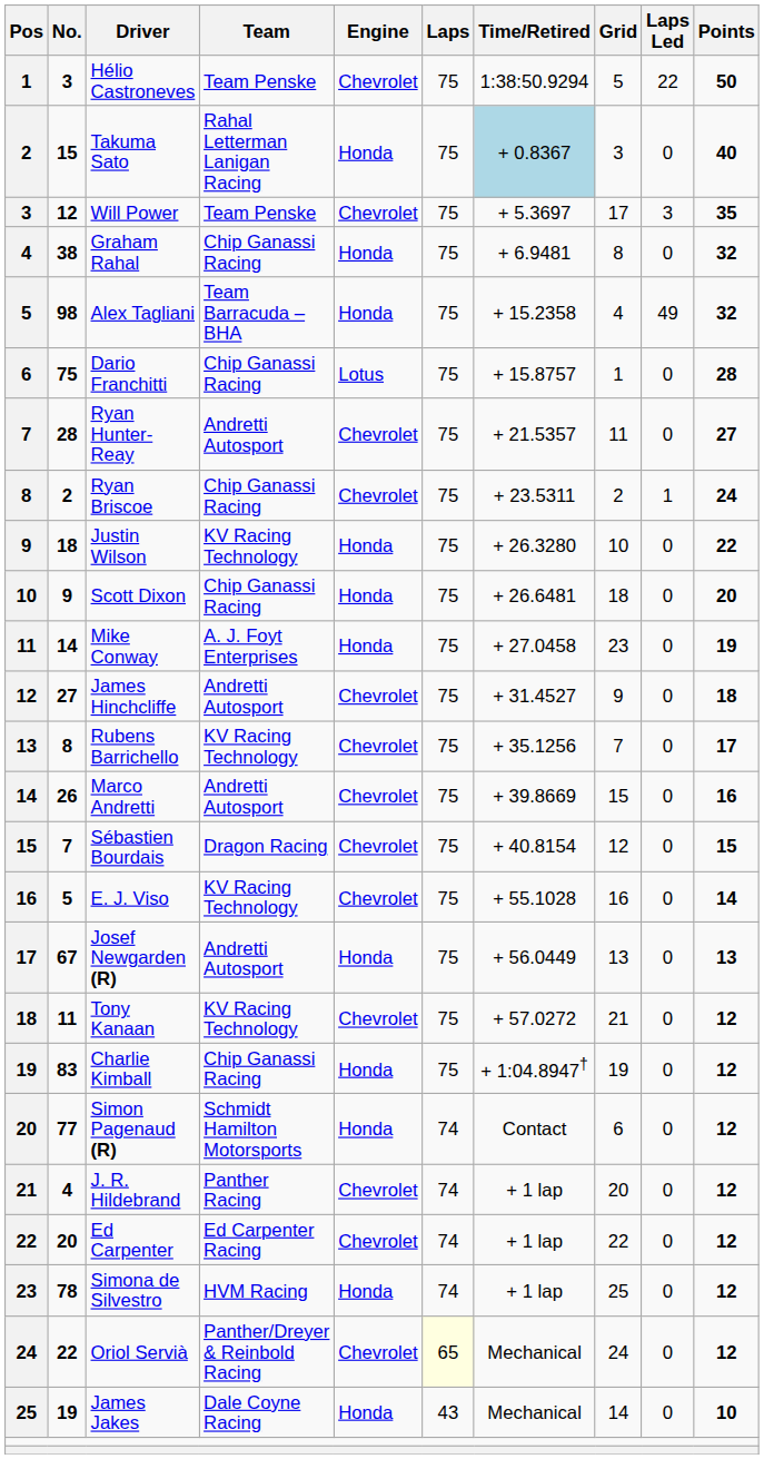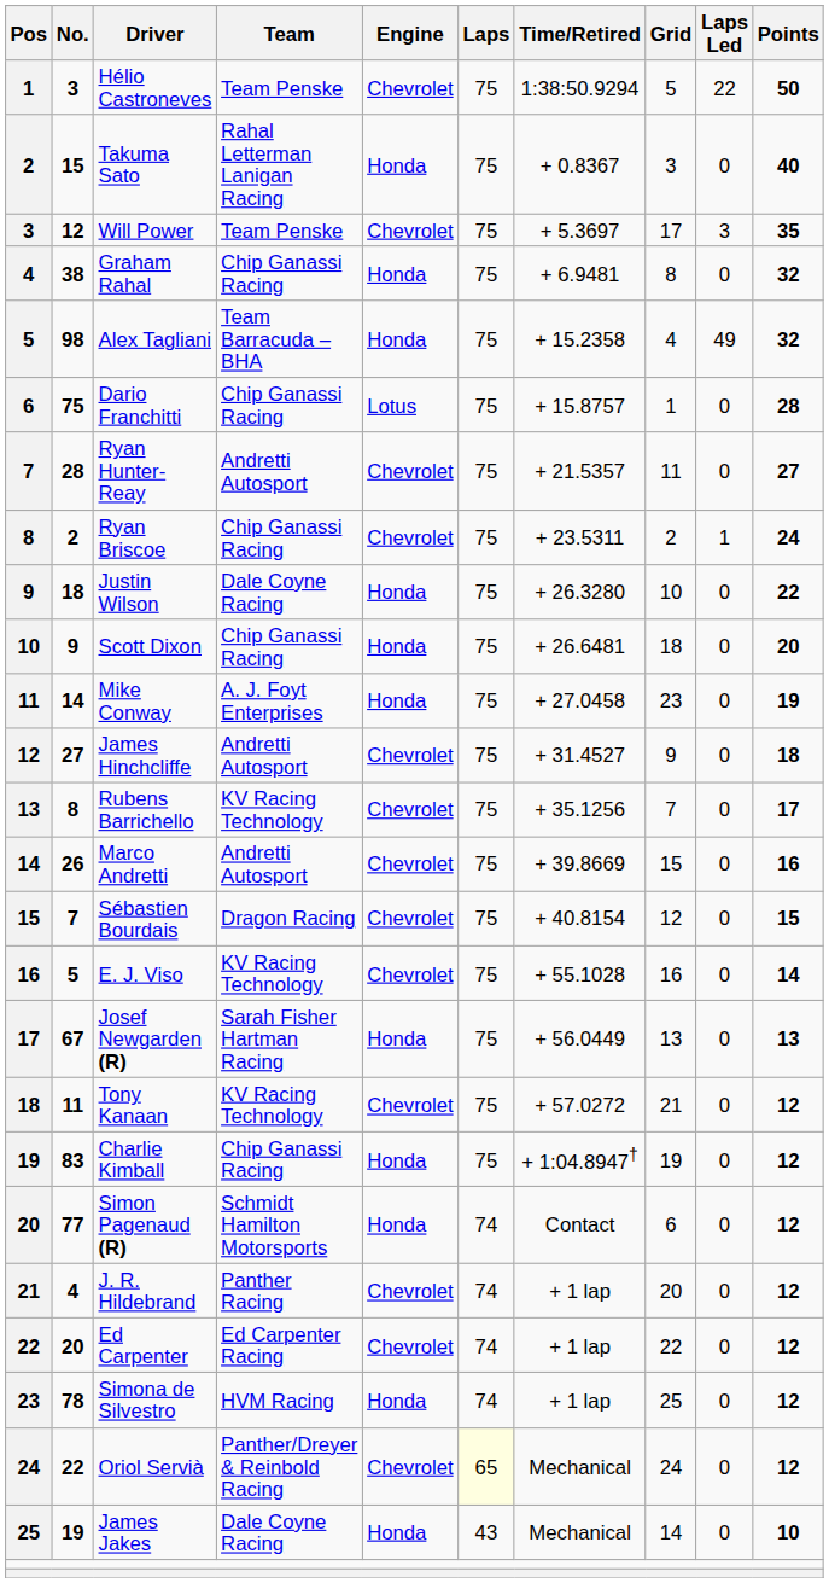 <table class="wikitable" style="font-size: 95%">
 <tr>
 <th>Pos</th>
 <th>No.</th>
 <th>Driver</th>
 <th>Team</th>
 <th>Engine</th>
 <th>Laps</th>
 <th>Time/Retired</th>
 <th>Grid</th>
 <th>Laps Led</th>
 <th>Points</th>
 </tr>
 <tr>
 <th>1</th>
 <td align="center"><strong>3</strong></td>
 <td> <a href='#'>Hélio Castroneves</a></td>
 <td><a href='#'>Team Penske</a></td>
 <td><a href='#'>Chevrolet</a></td>
 <td align=center>75</td>
 <td align=center>1:38:50.9294</td>
 <td align=center>5</td>
 <td align=center>22</td>
 <td align=center><strong>50</strong></td>
 </tr>
 <tr>
 <th>2</th>
 <td align="center"><strong>15</strong></td>
 <td> <a href='#'>Takuma Sato</a></td>
 <td><a href='#'>Rahal Letterman Lanigan Racing</a></td>
 <td><a href='#'>Honda</a></td>
 <td align=center>75</td>
-<td align=center style="background: lightblue;">+ 0.8367</td>
+<td align=center>+ 0.8367</td>
 <td align=center>3</td>
 <td align=center>0</td>
 <td align=center><strong>40</strong></td>
 </tr>
 <tr>
 <th>3</th>
 <td align="center"><strong>12</strong></td>
 <td> <a href='#'>Will Power</a></td>
 <td><a href='#'>Team Penske</a></td>
 <td><a href='#'>Chevrolet</a></td>
 <td align=center>75</td>
 <td align=center>+ 5.3697</td>
 <td align=center>17</td>
 <td align=center>3</td>
 <td align=center><strong>35</strong></td>
 </tr>
 <tr>
 <th>4</th>
 <td align="center"><strong>38</strong></td>
 <td> <a href='#'>Graham Rahal</a></td>
 <td><a href='#'>Chip Ganassi Racing</a></td>
 <td><a href='#'>Honda</a></td>
 <td align=center>75</td>
 <td align=center>+ 6.9481</td>
 <td align=center>8</td>
 <td align=center>0</td>
 <td align=center><strong>32</strong></td>
 </tr>
 <tr>
 <th>5</th>
 <td align="center"><strong>98</strong></td>
 <td> <a href='#'>Alex Tagliani</a></td>
 <td><a href='#'>Team Barracuda – BHA</a></td>
 <td><a href='#'>Honda</a></td>
 <td align=center>75</td>
 <td align=center>+ 15.2358</td>
 <td align=center>4</td>
 <td align=center>49</td>
 <td align=center><strong>32</strong></td>
 </tr>
 <tr>
 <th>6</th>
 <td align="center"><strong>75</strong></td>
 <td> <a href='#'>Dario Franchitti</a></td>
 <td><a href='#'>Chip Ganassi Racing</a></td>
 <td><a href='#'>Lotus</a></td>
 <td align=center>75</td>
 <td align=center>+ 15.8757</td>
 <td align=center>1</td>
 <td align=center>0</td>
 <td align=center><strong>28</strong></td>
 </tr>
 <tr>
 <th>7</th>
 <td align="center"><strong>28</strong></td>
 <td> <a href='#'>Ryan Hunter-Reay</a></td>
 <td><a href='#'>Andretti Autosport</a></td>
 <td><a href='#'>Chevrolet</a></td>
 <td align=center>75</td>
 <td align=center>+ 21.5357</td>
 <td align=center>11</td>
 <td align=center>0</td>
 <td align=center><strong>27</strong></td>
 </tr>
 <tr>
 <th>8</th>
 <td align="center"><strong>2</strong></td>
 <td> <a href='#'>Ryan Briscoe</a></td>
 <td><a href='#'>Chip Ganassi Racing</a></td>
 <td><a href='#'>Chevrolet</a></td>
 <td align=center>75</td>
 <td align=center>+ 23.5311</td>
 <td align=center>2</td>
 <td align=center>1</td>
 <td align=center><strong>24</strong></td>
 </tr>
 <tr>
 <th>9</th>
 <td align="center"><strong>18</strong></td>
 <td> <a href='#'>Justin Wilson</a></td>
-<td><a href='#'>KV Racing Technology</a></td>
+<td><a href='#'>Dale Coyne Racing</a></td>
 <td><a href='#'>Honda</a></td>
 <td align=center>75</td>
 <td align=center>+ 26.3280</td>
 <td align=center>10</td>
 <td align=center>0</td>
 <td align=center><strong>22</strong></td>
 </tr>
 <tr>
 <th>10</th>
 <td align="center"><strong>9</strong></td>
 <td> <a href='#'>Scott Dixon</a></td>
 <td><a href='#'>Chip Ganassi Racing</a></td>
 <td><a href='#'>Honda</a></td>
 <td align=center>75</td>
 <td align=center>+ 26.6481</td>
 <td align=center>18</td>
 <td align=center>0</td>
 <td align=center><strong>20</strong></td>
 </tr>
 <tr>
 <th>11</th>
 <td align="center"><strong>14</strong></td>
 <td> <a href='#'>Mike Conway</a></td>
 <td><a href='#'>A. J. Foyt Enterprises</a></td>
 <td><a href='#'>Honda</a></td>
 <td align=center>75</td>
 <td align=center>+ 27.0458</td>
 <td align=center>23</td>
 <td align=center>0</td>
 <td align=center><strong>19</strong></td>
 </tr>
 <tr>
 <th>12</th>
 <td align="center"><strong>27</strong></td>
 <td> <a href='#'>James Hinchcliffe</a></td>
 <td><a href='#'>Andretti Autosport</a></td>
 <td><a href='#'>Chevrolet</a></td>
 <td align=center>75</td>
 <td align=center>+ 31.4527</td>
 <td align=center>9</td>
 <td align=center>0</td>
 <td align=center><strong>18</strong></td>
 </tr>
 <tr>
 <th>13</th>
 <td align="center"><strong>8</strong></td>
 <td> <a href='#'>Rubens Barrichello</a></td>
 <td><a href='#'>KV Racing Technology</a></td>
 <td><a href='#'>Chevrolet</a></td>
 <td align=center>75</td>
 <td align=center>+ 35.1256</td>
 <td align=center>7</td>
 <td align=center>0</td>
 <td align=center><strong>17</strong></td>
 </tr>
 <tr>
 <th>14</th>
 <td align="center"><strong>26</strong></td>
 <td> <a href='#'>Marco Andretti</a></td>
 <td><a href='#'>Andretti Autosport</a></td>
 <td><a href='#'>Chevrolet</a></td>
 <td align=center>75</td>
 <td align=center>+ 39.8669</td>
 <td align=center>15</td>
 <td align=center>0</td>
 <td align=center><strong>16</strong></td>
 </tr>
 <tr>
 <th>15</th>
 <td align="center"><strong>7</strong></td>
 <td> <a href='#'>Sébastien Bourdais</a></td>
 <td><a href='#'>Dragon Racing</a></td>
 <td><a href='#'>Chevrolet</a></td>
 <td align=center>75</td>
 <td align=center>+ 40.8154</td>
 <td align=center>12</td>
 <td align=center>0</td>
 <td align=center><strong>15</strong></td>
 </tr>
 <tr>
 <th>16</th>
 <td align="center"><strong>5</strong></td>
 <td> <a href='#'>E. J. Viso</a></td>
 <td><a href='#'>KV Racing Technology</a></td>
 <td><a href='#'>Chevrolet</a></td>
 <td align=center>75</td>
 <td align=center>+ 55.1028</td>
 <td align=center>16</td>
 <td align=center>0</td>
 <td align=center><strong>14</strong></td>
 </tr>
 <tr>
 <th>17</th>
 <td align="center"><strong>67</strong></td>
 <td> <a href='#'>Josef Newgarden</a> <strong>(R)</strong></td>
-<td><a href='#'>Andretti Autosport</a></td>
+<td><a href='#'>Sarah Fisher Hartman Racing</a></td>
 <td><a href='#'>Honda</a></td>
 <td align=center>75</td>
 <td align=center>+ 56.0449</td>
 <td align=center>13</td>
 <td align=center>0</td>
 <td align=center><strong>13</strong></td>
 </tr>
 <tr>
 <th>18</th>
 <td align="center"><strong>11</strong></td>
 <td> <a href='#'>Tony Kanaan</a></td>
 <td><a href='#'>KV Racing Technology</a></td>
 <td><a href='#'>Chevrolet</a></td>
 <td align=center>75</td>
 <td align=center>+ 57.0272</td>
 <td align=center>21</td>
 <td align=center>0</td>
 <td align=center><strong>12</strong></td>
 </tr>
 <tr>
 <th>19</th>
 <td align="center"><strong>83</strong></td>
 <td> <a href='#'>Charlie Kimball</a></td>
 <td><a href='#'>Chip Ganassi Racing</a></td>
 <td><a href='#'>Honda</a></td>
 <td align=center>75</td>
 <td align=center>+ 1:04.8947<sup>†</sup></td>
 <td align=center>19</td>
 <td align=center>0</td>
 <td align=center><strong>12</strong></td>
 </tr>
 <tr>
 <th>20</th>
 <td align=center width="25"><strong>77</strong></td>
 <td> <a href='#'>Simon Pagenaud</a> <strong>(R)</strong></td>
 <td><a href='#'>Schmidt Hamilton Motorsports</a></td>
 <td><a href='#'>Honda</a></td>
 <td align=center>74</td>
 <td align=center>Contact</td>
 <td align=center>6</td>
 <td align=center>0</td>
 <td align=center><strong>12</strong></td>
 </tr>
 <tr>
 <th>21</th>
 <td align="center"><strong>4</strong></td>
 <td> <a href='#'>J. R. Hildebrand</a></td>
 <td><a href='#'>Panther Racing</a></td>
 <td><a href='#'>Chevrolet</a></td>
 <td align=center>74</td>
 <td align=center>+ 1 lap</td>
 <td align=center>20</td>
 <td align=center>0</td>
 <td align=center><strong>12</strong></td>
 </tr>
 <tr>
 <th>22</th>
 <td align="center"><strong>20</strong></td>
 <td> <a href='#'>Ed Carpenter</a></td>
 <td><a href='#'>Ed Carpenter Racing</a></td>
 <td><a href='#'>Chevrolet</a></td>
 <td align=center>74</td>
 <td align=center>+ 1 lap</td>
 <td align=center>22</td>
 <td align=center>0</td>
 <td align=center><strong>12</strong></td>
 </tr>
 <tr>
 <th>23</th>
 <td align="center"><strong>78</strong></td>
 <td> <a href='#'>Simona de Silvestro</a></td>
 <td><a href='#'>HVM Racing</a></td>
 <td><a href='#'>Honda</a></td>
 <td align=center>74</td>
 <td align=center>+ 1 lap</td>
 <td align=center>25</td>
 <td align=center>0</td>
 <td align=center><strong>12</strong></td>
 </tr>
 <tr>
 <th>24</th>
 <td align="center"><strong>22</strong></td>
 <td> <a href='#'>Oriol Servià</a></td>
 <td><a href='#'>Panther/Dreyer & Reinbold Racing</a></td>
 <td><a href='#'>Chevrolet</a></td>
 <td align=center style="background: lightyellow;">65</td>
 <td align=center>Mechanical</td>
 <td align=center>24</td>
 <td align=center>0</td>
 <td align=center><strong>12</strong></td>
 </tr>
 <tr>
 <th>25</th>
 <td align="center"><strong>19</strong></td>
 <td> <a href='#'>James Jakes</a></td>
 <td><a href='#'>Dale Coyne Racing</a></td>
 <td><a href='#'>Honda</a></td>
 <td align=center>43</td>
 <td align=center>Mechanical</td>
 <td align=center>14</td>
 <td align=center>0</td>
 <td align=center><strong>10</strong></td>
 </tr>
 <tr>
 <td colspan=10></td>
 </tr>
 <tr>
 <th colspan=10></th>
 </tr>
 </table>
